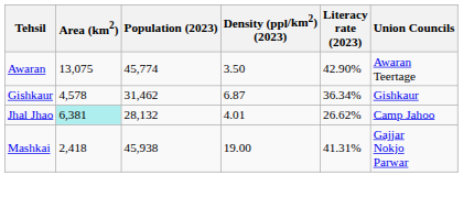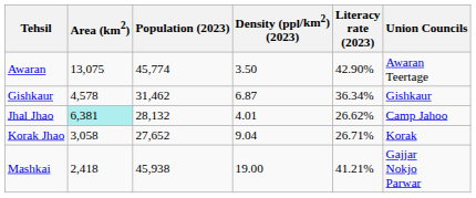 <table class="wikitable sortable static-row-numbers static-row-header-hash">
 <tr>
 <th><span>Tehsil</span></th>
 <th><span>Area</span> <span>(km<sup>2</sup>)</span><span></span></th>
 <th><span>Population</span> <span>(2023)</span></th>
 <th><span>Density</span> <span>(ppl</span><span>/km<sup>2</sup>)</span><br><span>(2023)</span></th>
 <th>Literacy<br>rate<br>(2023)</th>
 <th><span>Union</span> <span>Councils</span></th>
 </tr>
 <tr>
 <td><a href='#'>Awaran</a></td>
 <td>13,075</td>
 <td>45,774</td>
 <td>3.50</td>
 <td>42.90%</td>
 <td><a href='#'>Awaran</a><br>Teertage</td>
 </tr>
 <tr>
 <td><a href='#'>Gishkaur</a></td>
 <td>4,578</td>
 <td>31,462</td>
 <td>6.87</td>
 <td>36.34%</td>
 <td><a href='#'>Gishkaur</a></td>
 </tr>
 <tr>
 <td><a href='#'>Jhal Jhao</a></td>
 <td style="background: paleturquoise;">6,381</td>
 <td>28,132</td>
 <td>4.01</td>
 <td>26.62%</td>
 <td><a href='#'><span>Camp Jahoo</span></a><span></span></td>
 </tr>
 <tr>
+<td><a href='#'>Korak Jhao</a></td>
+<td>3,058</td>
+<td>27,652</td>
+<td>9.04</td>
+<td>26.71%</td>
+<td><a href='#'><span>Korak</span></a></td>
+</tr>
+<tr>
 <td><a href='#'>Mashkai</a></td>
 <td>2,418</td>
 <td>45,938</td>
 <td>19.00</td>
-<td>41.31%</td>
+<td>41.21%</td>
 <td><a href='#'>Gajjar</a><br><a href='#'>Nokjo</a><br><a href='#'>Parwar</a></td>
 </tr>
 </table>
